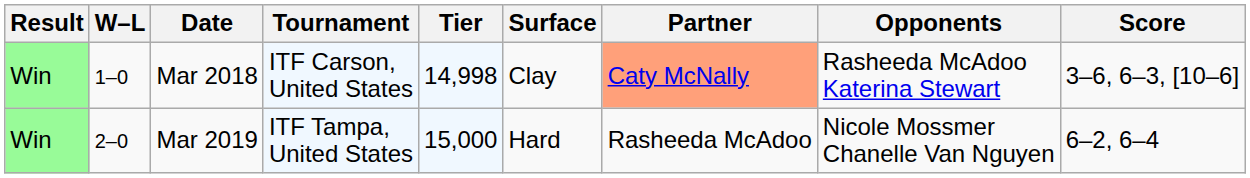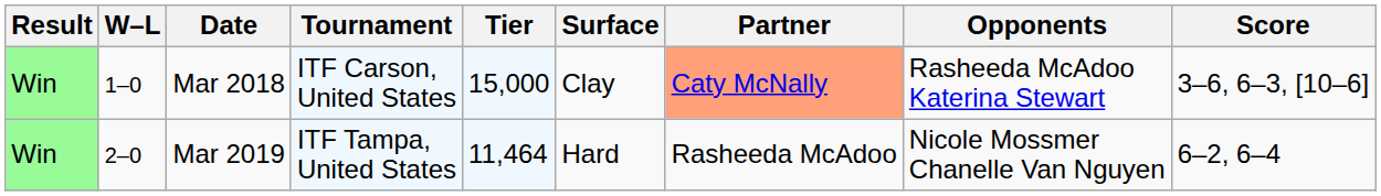 <table class="sortable wikitable">
 <tr>
 <th>Result</th>
 <th class="unsortable">W–L</th>
 <th>Date</th>
 <th>Tournament</th>
 <th>Tier</th>
 <th>Surface</th>
 <th>Partner</th>
 <th>Opponents</th>
 <th class="unsortable">Score</th>
 </tr>
 <tr>
 <td style="background:#98fb98;">Win</td>
 <td><small>1–0</small></td>
 <td>Mar 2018</td>
 <td style="background:#f0f8ff;">ITF Carson, <br>United States</td>
-<td style="background:#f0f8ff;">14,998</td>
+<td style="background:#f0f8ff;">15,000</td>
 <td>Clay</td>
 <td style="background: lightsalmon;"> <a href='#'>Caty McNally</a></td>
 <td> Rasheeda McAdoo <br>  <a href='#'>Katerina Stewart</a></td>
 <td>3–6, 6–3, [10–6]</td>
 </tr>
 <tr>
 <td style="background:#98fb98;">Win</td>
 <td><small>2–0</small></td>
 <td>Mar 2019</td>
 <td style="background:#f0f8ff;">ITF Tampa, <br>United States</td>
-<td style="background:#f0f8ff;">15,000</td>
+<td style="background:#f0f8ff;">11,464</td>
 <td>Hard</td>
 <td> Rasheeda McAdoo</td>
 <td> Nicole Mossmer <br>  Chanelle Van Nguyen</td>
 <td>6–2, 6–4</td>
 </tr>
 </table>
